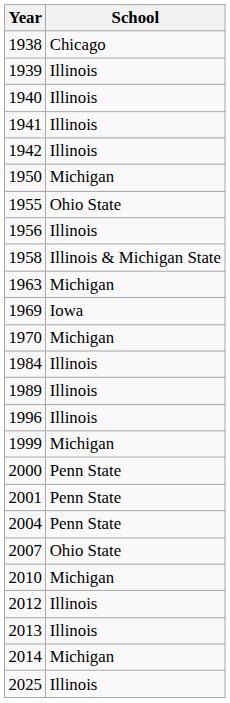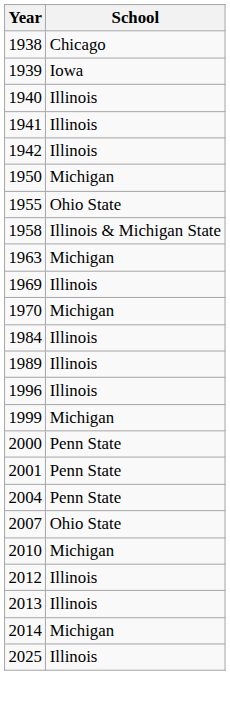 <table class="wikitable">
 <tr>
 <th>Year</th>
 <th>School</th>
 </tr>
 <tr>
 <td>1938</td>
 <td>Chicago</td>
 </tr>
 <tr>
 <td>1939</td>
-<td>Illinois</td>
+<td>Iowa</td>
 </tr>
 <tr>
 <td>1940</td>
 <td>Illinois</td>
 </tr>
 <tr>
 <td>1941</td>
 <td>Illinois</td>
 </tr>
 <tr>
 <td>1942</td>
 <td>Illinois</td>
 </tr>
 <tr>
 <td>1950</td>
 <td>Michigan</td>
 </tr>
 <tr>
 <td>1955</td>
 <td>Ohio State</td>
 </tr>
 <tr>
-<td>1956</td>
-<td>Illinois</td>
-</tr>
-<tr>
 <td>1958</td>
 <td>Illinois & Michigan State</td>
 </tr>
 <tr>
 <td>1963</td>
 <td>Michigan</td>
 </tr>
 <tr>
 <td>1969</td>
-<td>Iowa</td>
+<td>Illinois</td>
 </tr>
 <tr>
 <td>1970</td>
 <td>Michigan</td>
 </tr>
 <tr>
 <td>1984</td>
 <td>Illinois</td>
 </tr>
 <tr>
 <td>1989</td>
 <td>Illinois</td>
 </tr>
 <tr>
 <td>1996</td>
 <td>Illinois</td>
 </tr>
 <tr>
 <td>1999</td>
 <td>Michigan</td>
 </tr>
 <tr>
 <td>2000</td>
 <td>Penn State</td>
 </tr>
 <tr>
 <td>2001</td>
 <td>Penn State</td>
 </tr>
 <tr>
 <td>2004</td>
 <td>Penn State</td>
 </tr>
 <tr>
 <td>2007</td>
 <td>Ohio State</td>
 </tr>
 <tr>
 <td>2010</td>
 <td>Michigan</td>
 </tr>
 <tr>
 <td>2012</td>
 <td>Illinois</td>
 </tr>
 <tr>
 <td>2013</td>
 <td>Illinois</td>
 </tr>
 <tr>
 <td>2014</td>
 <td>Michigan</td>
 </tr>
 <tr>
 <td>2025</td>
 <td>Illinois</td>
 </tr>
 </table>
